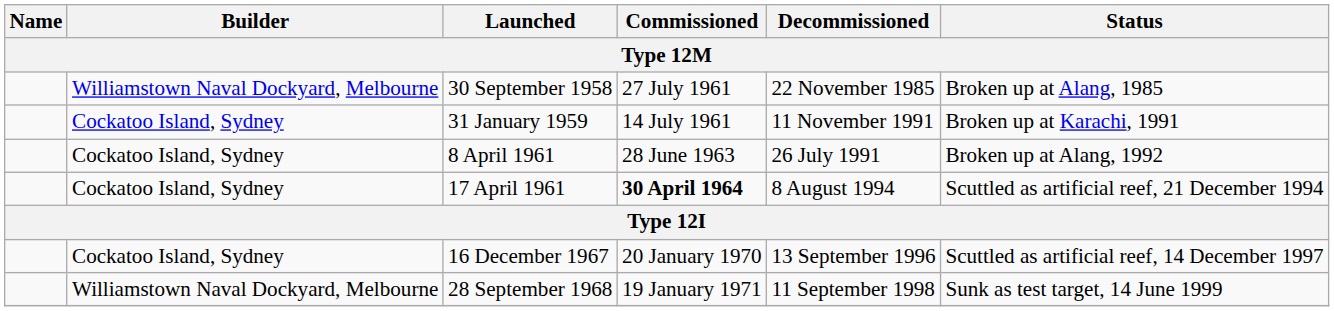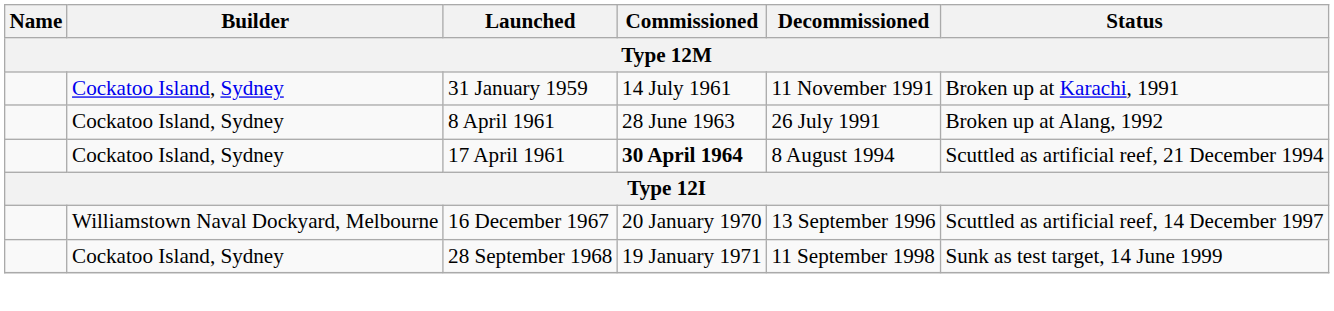 <table class="wikitable">
 <tr>
 <th>Name</th>
 <th>Builder</th>
 <th>Launched</th>
 <th>Commissioned</th>
 <th>Decommissioned</th>
 <th>Status</th>
 </tr>
 <tr>
 <th colspan=6 align=center>Type 12M</th>
-</tr>
-<tr>
-<td></td>
-<td><a href='#'>Williamstown Naval Dockyard</a>, <a href='#'>Melbourne</a></td>
-<td>30 September 1958</td>
-<td>27 July 1961</td>
-<td>22 November 1985</td>
-<td>Broken up at <a href='#'>Alang</a>, 1985</td>
 </tr>
 <tr>
 <td></td>
 <td><a href='#'>Cockatoo Island</a>, <a href='#'>Sydney</a></td>
 <td>31 January 1959</td>
 <td>14 July 1961</td>
 <td>11 November 1991</td>
 <td>Broken up at <a href='#'>Karachi</a>, 1991</td>
 </tr>
 <tr>
 <td></td>
 <td>Cockatoo Island, Sydney</td>
 <td>8 April 1961</td>
 <td>28 June 1963</td>
 <td>26 July 1991</td>
 <td>Broken up at Alang, 1992</td>
 </tr>
 <tr>
 <td></td>
 <td>Cockatoo Island, Sydney</td>
 <td>17 April 1961</td>
 <td><strong>30 April 1964</strong></td>
 <td>8 August 1994</td>
 <td>Scuttled as artificial reef, 21 December 1994</td>
 </tr>
 <tr>
 <th colspan=6 align=center>Type 12I</th>
 </tr>
 <tr>
 <td></td>
-<td>Cockatoo Island, Sydney</td>
+<td>Williamstown Naval Dockyard, Melbourne</td>
 <td>16 December 1967</td>
 <td>20 January 1970</td>
 <td>13 September 1996</td>
 <td>Scuttled as artificial reef, 14 December 1997</td>
 </tr>
 <tr>
 <td></td>
-<td>Williamstown Naval Dockyard, Melbourne</td>
+<td>Cockatoo Island, Sydney</td>
 <td>28 September 1968</td>
 <td>19 January 1971</td>
 <td>11 September 1998</td>
 <td>Sunk as test target, 14 June 1999</td>
 </tr>
 <tr>
 </tr>
 </table>
